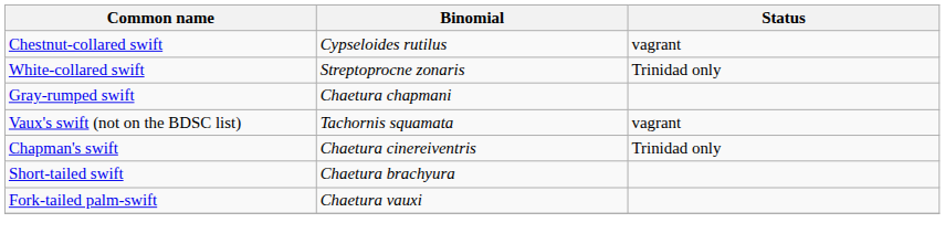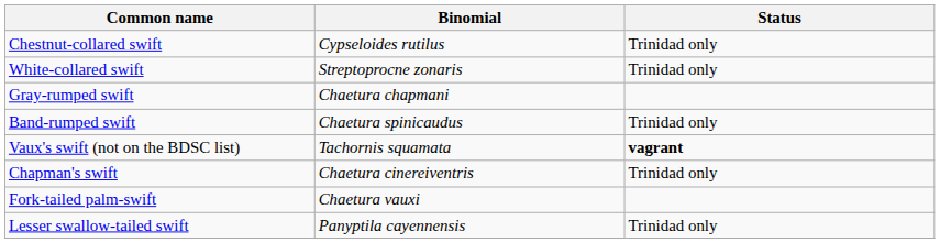 <table width=72% class="wikitable">
 <tr>
 <th width=24%>Common name</th>
 <th width=24%>Binomial</th>
 <th width=24%>Status</th>
 </tr>
 <tr>
 <td><a href='#'>Chestnut-collared swift</a></td>
 <td><em>Cypseloides rutilus</em></td>
-<td>vagrant</td>
+<td>Trinidad only</td>
 </tr>
 <tr>
 <td><a href='#'>White-collared swift</a></td>
 <td><em>Streptoprocne zonaris</em></td>
 <td>Trinidad only</td>
 </tr>
 <tr>
 <td><a href='#'>Gray-rumped swift</a></td>
 <td><em>Chaetura chapmani</em></td>
 </tr>
 <tr>
+<td><a href='#'>Band-rumped swift</a></td>
+<td><em>Chaetura spinicaudus</em></td>
+<td>Trinidad only</td>
+</tr>
+<tr>
 <td><a href='#'>Vaux's swift</a> (not on the BDSC list)</td>
 <td><em>Tachornis squamata</em></td>
-<td>vagrant</td>
+<td><strong>vagrant</strong></td>
 </tr>
 <tr>
 <td><a href='#'>Chapman's swift</a></td>
 <td><em>Chaetura cinereiventris</em></td>
 <td>Trinidad only</td>
 </tr>
 <tr>
-<td><a href='#'>Short-tailed swift</a></td>
-<td><em>Chaetura brachyura</em></td>
-<td></td>
-</tr>
-<tr>
 <td><a href='#'>Fork-tailed palm-swift</a></td>
 <td><em>Chaetura vauxi</em></td>
 <td></td>
 </tr>
 <tr>
+<td><a href='#'>Lesser swallow-tailed swift</a></td>
+<td><em>Panyptila cayennensis</em></td>
+<td>Trinidad only</td>
+</tr>
+<tr>
 </tr>
 </table>
